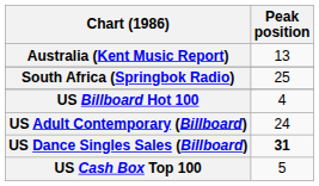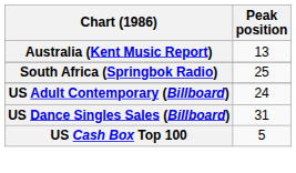 <table class="wikitable sortable plainrowheaders" style="text-align:center">
 <tr>
 <th scope="col">Chart (1986)</th>
 <th scope="col">Peak<br>position</th>
 </tr>
 <tr>
 <th scope="row">Australia (<a href='#'>Kent Music Report</a>)</th>
 <td>13</td>
 </tr>
 <tr>
 </tr>
 <tr>
 </tr>
 <tr>
 <th scope="row">South Africa (<a href='#'>Springbok Radio</a>)</th>
 <td>25</td>
 </tr>
 <tr>
 </tr>
 <tr>
-<th scope="row">US <a href='#'><em>Billboard</em> Hot 100</a></th>
-<td>4</td>
-</tr>
-<tr>
 <th scope="row">US <a href='#'>Adult Contemporary</a> (<em><a href='#'>Billboard</a></em>)</th>
 <td>24</td>
 </tr>
 <tr>
 <th scope="row">US <a href='#'>Dance Singles Sales</a> (<em><a href='#'>Billboard</a></em>)</th>
-<td><strong>31</strong></td>
+<td>31</td>
 </tr>
 <tr>
 <th scope="row">US <em><a href='#'>Cash Box</a></em> Top 100</th>
 <td>5</td>
 </tr>
 </table>
